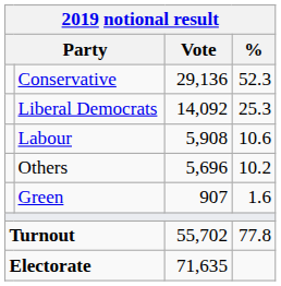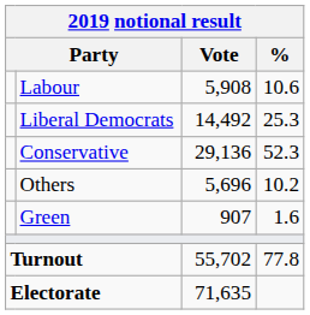 <table class="wikitable">
 <tr>
 <th colspan="4"><a href='#'>2019</a> <a href='#'>notional result</a></th>
 </tr>
 <tr>
 <th bgcolor="#DDDDFF" width="130px" colspan="2">Party</th>
 <th bgcolor="#DDDDFF" width="50px">Vote</th>
 <th bgcolor="#DDDDFF" width="30px">%</th>
 </tr>
 <tr>
 <td></td>
-<td><a href='#'>Conservative</a></td>
-<td align=right>29,136</td>
-<td align=right>52.3</td>
+<td><a href='#'>Labour</a></td>
+<td align=right>5,908</td>
+<td align=right>10.6</td>
 </tr>
 <tr>
 <td></td>
 <td><a href='#'>Liberal Democrats</a></td>
-<td align=right>14,092</td>
+<td align=right>14,492</td>
 <td align=right>25.3</td>
 </tr>
 <tr>
 <td></td>
-<td><a href='#'>Labour</a></td>
-<td align=right>5,908</td>
-<td align=right>10.6</td>
+<td><a href='#'>Conservative</a></td>
+<td align=right>29,136</td>
+<td align=right>52.3</td>
 </tr>
 <tr>
 <td></td>
 <td>Others</td>
 <td align=right>5,696</td>
 <td align=right>10.2</td>
 </tr>
 <tr>
 <td></td>
 <td><a href='#'>Green</a></td>
 <td align=right>907</td>
 <td align=right>1.6</td>
 </tr>
 <tr>
 <td colspan="4" bgcolor="#EAECF0"></td>
 </tr>
 <tr>
 <td colspan="2"><strong>Turnout</strong></td>
 <td align=right>55,702</td>
 <td align=right>77.8</td>
 </tr>
 <tr>
 <td colspan="2"><strong>Electorate</strong></td>
 <td align=right>71,635</td>
 </tr>
 </table>
